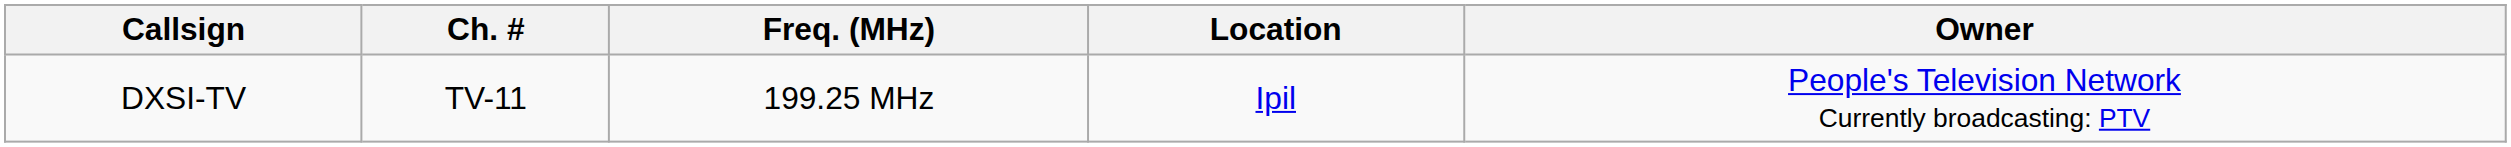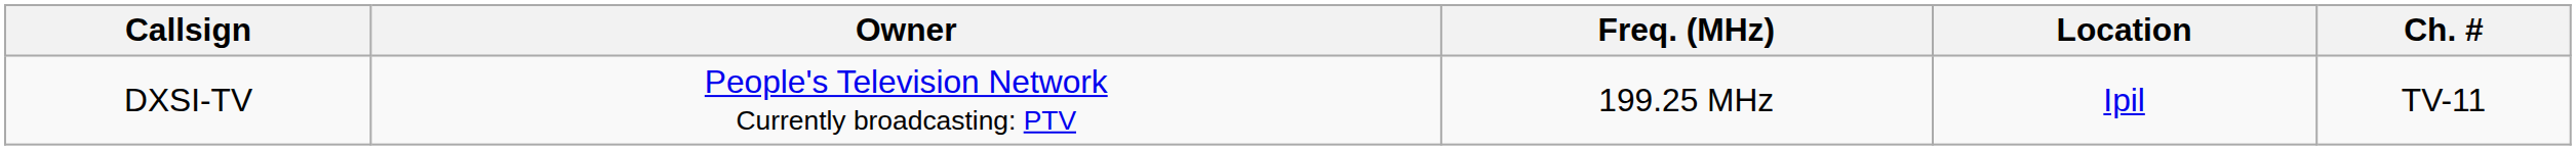 <table class="wikitable" style="width:100%; text-align:center;">
 <tr>
 <th>Callsign</th>
-<th>Ch. #</th>
+<th>Owner</th>
 <th>Freq. (MHz)</th>
 <th>Location</th>
-<th>Owner</th>
+<th>Ch. #</th>
 </tr>
 <tr>
 <td>DXSI-TV</td>
-<td>TV-11</td>
+<td><a href='#'>People's Television Network</a><br><small>Currently broadcasting: <a href='#'>PTV</a></small></td>
 <td>199.25 MHz</td>
 <td><a href='#'>Ipil</a></td>
-<td><a href='#'>People's Television Network</a><br><small>Currently broadcasting: <a href='#'>PTV</a></small></td>
+<td>TV-11</td>
 </tr>
 </table>
